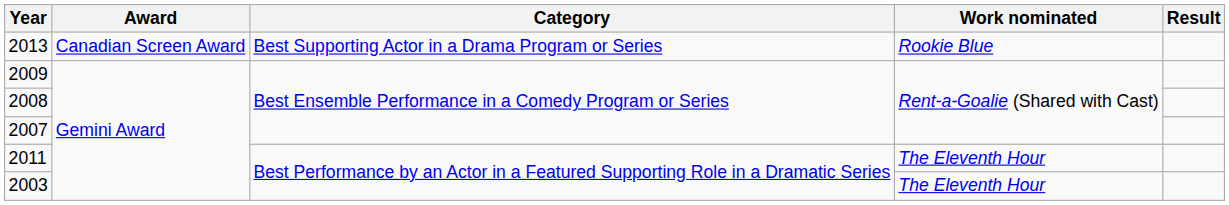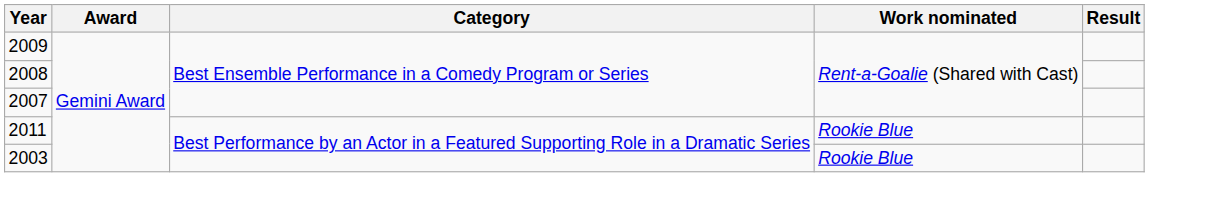 <table class="wikitable">
 <tr>
 <th>Year</th>
 <th>Award</th>
 <th>Category</th>
 <th>Work nominated</th>
 <th>Result</th>
-</tr>
-<tr>
-<td>2013</td>
-<td><a href='#'>Canadian Screen Award</a></td>
-<td><a href='#'>Best Supporting Actor in a Drama Program or Series</a></td>
-<td><em><a href='#'>Rookie Blue</a></em></td>
-<td></td>
 </tr>
 <tr>
 <td>2009</td>
 <td rowspan=5><a href='#'>Gemini Award</a></td>
 <td rowspan=3><a href='#'>Best Ensemble Performance in a Comedy Program or Series</a></td>
 <td rowspan=3><em><a href='#'>Rent-a-Goalie</a></em> (Shared with Cast)</td>
 <td></td>
 </tr>
 <tr>
 <td>2008</td>
 <td></td>
 </tr>
 <tr>
 <td>2007</td>
 <td></td>
 </tr>
 <tr>
 <td>2011</td>
 <td rowspan=2><a href='#'>Best Performance by an Actor in a Featured Supporting Role in a Dramatic Series</a></td>
-<td><em><a href='#'>The Eleventh Hour</a></em></td>
+<td><em><a href='#'>Rookie Blue</a></em></td>
 <td></td>
 </tr>
 <tr>
 <td>2003</td>
-<td><em><a href='#'>The Eleventh Hour</a></em></td>
+<td><em><a href='#'>Rookie Blue</a></em></td>
 <td></td>
 </tr>
 </table>
